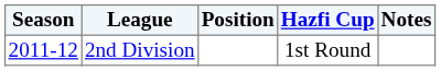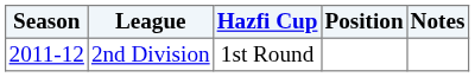 <table border="1" cellpadding="2" style="border-collapse:collapse; text-align:center; font-size:normal;">
 <tr style="background:#f0f6fa;">
 <th>Season</th>
 <th>League</th>
+<th><a href='#'>Hazfi Cup</a></th>
 <th>Position</th>
-<th><a href='#'>Hazfi Cup</a></th>
 <th>Notes</th>
 </tr>
 <tr>
 <td><a href='#'>2011-12</a></td>
 <td><a href='#'>2nd Division</a></td>
+<td>1st Round</td>
 <td></td>
-<td>1st Round</td>
 <td></td>
 </tr>
 </table>
